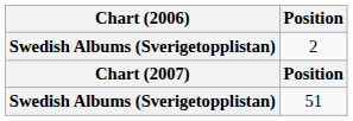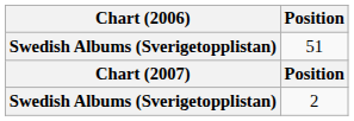 <table class="wikitable plainrowheaders" style="text-align:center">
 <tr>
 <th scope="col">Chart (2006)</th>
 <th scope="col">Position</th>
 </tr>
 <tr>
 <th scope="row">Swedish Albums (Sverigetopplistan)</th>
-<td>2</td>
+<td>51</td>
 </tr>
 <tr>
 <th scope="col">Chart (2007)</th>
 <th scope="col">Position</th>
 </tr>
 <tr>
 <th scope="row">Swedish Albums (Sverigetopplistan)</th>
-<td>51</td>
+<td>2</td>
 </tr>
 </table>
